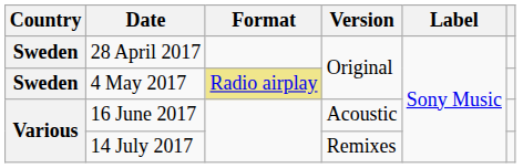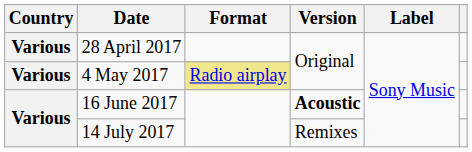 <table class="wikitable plainrowheaders">
 <tr>
 <th scope="col">Country</th>
 <th scope="col">Date</th>
 <th scope="col">Format</th>
 <th scope="col">Version</th>
 <th scope="col">Label</th>
 <th scope="col"></th>
 </tr>
 <tr>
-<th scope="row">Sweden</th>
+<th scope="row">Various</th>
 <td>28 April 2017</td>
 <td></td>
 <td rowspan="2">Original</td>
 <td rowspan="4"><a href='#'>Sony Music</a></td>
 <td style="text-align:center;"></td>
 </tr>
 <tr>
-<th scope="row">Sweden</th>
+<th scope="row">Various</th>
 <td>4 May 2017</td>
 <td style="background: khaki;"><a href='#'>Radio airplay</a></td>
 <td style="text-align:center;"></td>
 </tr>
 <tr>
 <th scope="row" rowspan="2">Various</th>
 <td>16 June 2017</td>
 <td rowspan="2"></td>
-<td>Acoustic</td>
+<td><strong>Acoustic</strong></td>
 <td style="text-align:center;"></td>
 </tr>
 <tr>
 <td>14 July 2017</td>
 <td>Remixes</td>
 <td style="text-align:center;"></td>
 </tr>
 </table>
